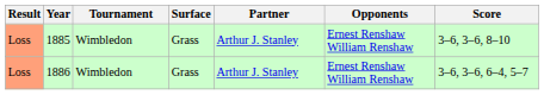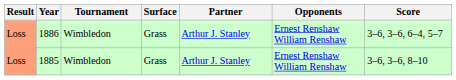 <table class="sortable wikitable">
 <tr>
 <th style="width:40px">Result</th>
 <th style="width:30px">Year</th>
 <th style="width:120px">Tournament</th>
 <th style="width:50px">Surface</th>
 <th style="width:140px">Partner</th>
 <th style="width:140px">Opponents</th>
 <th style="width:130px" class="unsortable">Score</th>
 </tr>
 <tr style="background:#cfc;">
 <td style="background:#ffa07a;">Loss</td>
+<td>1886</td>
+<td>Wimbledon</td>
+<td>Grass</td>
+<td> <a href='#'>Arthur J. Stanley</a></td>
+<td> <a href='#'>Ernest Renshaw</a> <br>  <a href='#'>William Renshaw</a></td>
+<td>3–6, 3–6, 6–4, 5–7</td>
+</tr>
+<tr style="background:#cfc;">
+<td style="background:#ffa07a;">Loss</td>
 <td>1885</td>
 <td>Wimbledon</td>
 <td>Grass</td>
 <td> <a href='#'>Arthur J. Stanley</a></td>
 <td> <a href='#'>Ernest Renshaw</a> <br>  <a href='#'>William Renshaw</a></td>
 <td>3–6, 3–6, 8–10</td>
 </tr>
-<tr style="background:#cfc;">
-<td style="background:#ffa07a;">Loss</td>
-<td>1886</td>
-<td>Wimbledon</td>
-<td>Grass</td>
-<td> <a href='#'>Arthur J. Stanley</a></td>
-<td> <a href='#'>Ernest Renshaw</a> <br>  <a href='#'>William Renshaw</a></td>
-<td>3–6, 3–6, 6–4, 5–7</td>
-</tr>
 </table>
